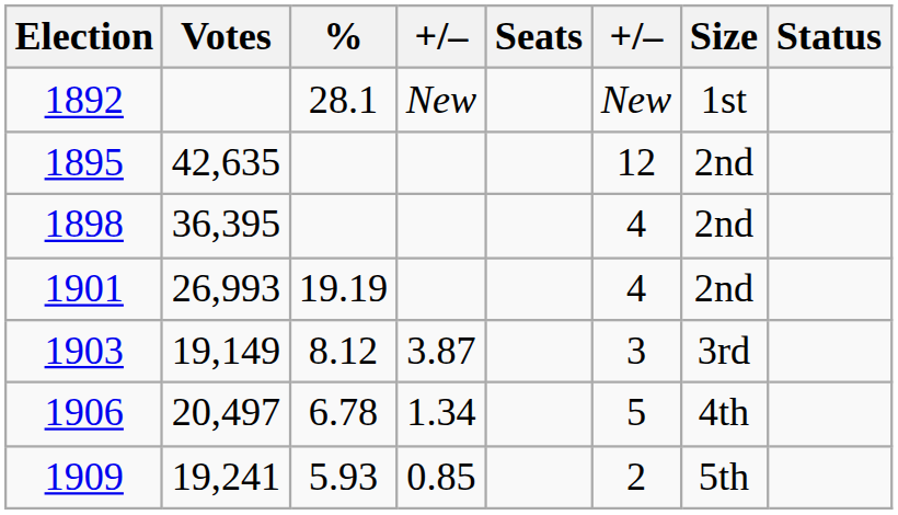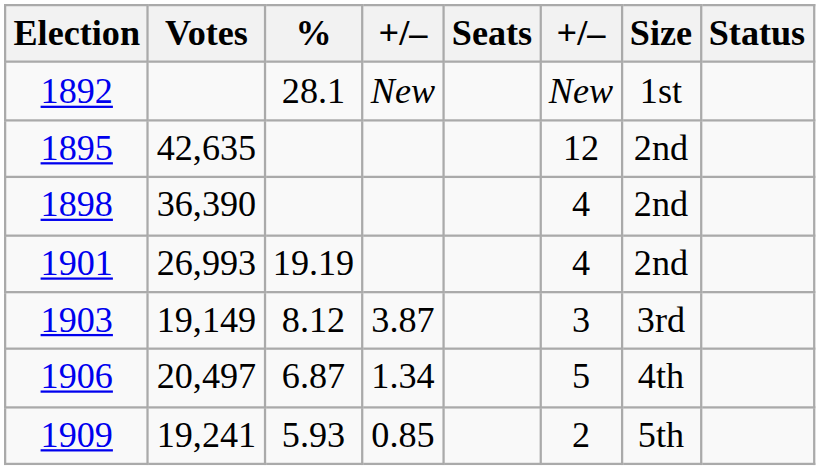 <table class=wikitable style=text-align:center>
 <tr>
 <th>Election</th>
 <th>Votes</th>
 <th>%</th>
 <th>+/–</th>
 <th>Seats</th>
 <th>+/–</th>
 <th>Size</th>
 <th>Status</th>
 </tr>
 <tr>
 <td><a href='#'>1892</a></td>
 <td></td>
 <td>28.1</td>
 <td><em>New</em></td>
 <td></td>
 <td><em>New</em></td>
 <td>1st</td>
 <td></td>
 </tr>
 <tr>
 <td><a href='#'>1895</a></td>
 <td>42,635</td>
 <td></td>
 <td></td>
 <td></td>
 <td> 12</td>
 <td> 2nd</td>
 <td></td>
 </tr>
 <tr>
 <td><a href='#'>1898</a></td>
-<td>36,395</td>
+<td>36,390</td>
 <td></td>
 <td></td>
 <td></td>
 <td> 4</td>
 <td> 2nd</td>
 <td></td>
 </tr>
 <tr>
 <td><a href='#'>1901</a></td>
 <td>26,993</td>
 <td>19.19</td>
 <td></td>
 <td></td>
 <td> 4</td>
 <td> 2nd</td>
 <td></td>
 </tr>
 <tr>
 <td><a href='#'>1903</a></td>
 <td>19,149</td>
 <td>8.12</td>
 <td> 3.87</td>
 <td></td>
 <td> 3</td>
 <td> 3rd</td>
 <td></td>
 </tr>
 <tr>
 <td><a href='#'>1906</a></td>
 <td>20,497</td>
-<td>6.78</td>
+<td>6.87</td>
 <td> 1.34</td>
 <td></td>
 <td> 5</td>
 <td> 4th</td>
 <td></td>
 </tr>
 <tr>
 <td><a href='#'>1909</a></td>
 <td>19,241</td>
 <td>5.93</td>
 <td> 0.85</td>
 <td></td>
 <td> 2</td>
 <td> 5th</td>
 <td></td>
 </tr>
 </table>
